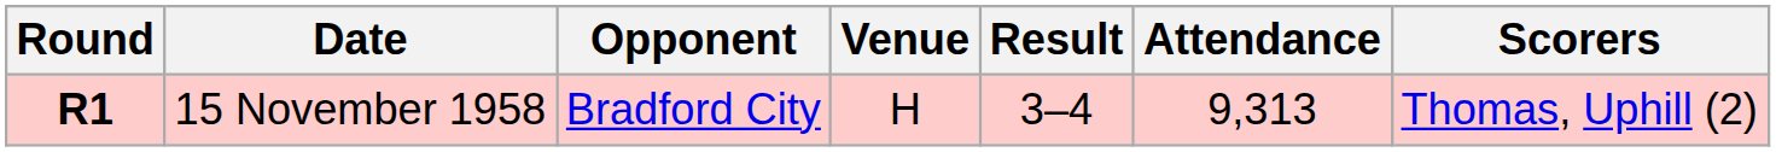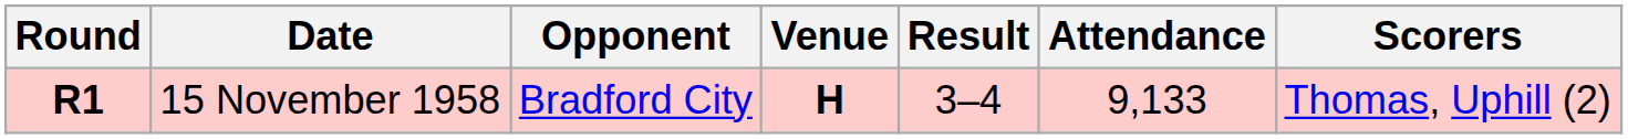 <table class="wikitable" style="font-size:100%; text-align:center">
 <tr>
 <th>Round</th>
 <th>Date</th>
 <th>Opponent</th>
 <th>Venue</th>
 <th>Result</th>
 <th>Attendance</th>
 <th>Scorers</th>
 </tr>
 <tr style="background-color: #FFCCCC;">
 <td><strong>R1</strong></td>
 <td>15 November 1958</td>
 <td><a href='#'>Bradford City</a></td>
-<td>H</td>
+<td><strong>H</strong></td>
 <td>3–4</td>
-<td>9,313</td>
+<td>9,133</td>
 <td><a href='#'>Thomas</a>, <a href='#'>Uphill</a> (2)</td>
 </tr>
 </table>
